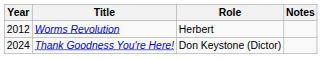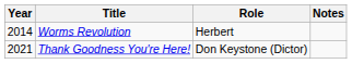 <table class="wikitable sortable">
 <tr>
 <th>Year</th>
 <th>Title</th>
 <th>Role</th>
 <th class="unsortable">Notes</th>
 </tr>
 <tr>
-<td>2012</td>
+<td>2014</td>
 <td><em><a href='#'>Worms Revolution</a></em></td>
 <td>Herbert</td>
 </tr>
 <tr>
-<td>2024</td>
+<td>2021</td>
 <td><em><a href='#'>Thank Goodness You're Here!</a></em></td>
 <td>Don Keystone (Dictor)</td>
 <td></td>
 </tr>
 </table>
